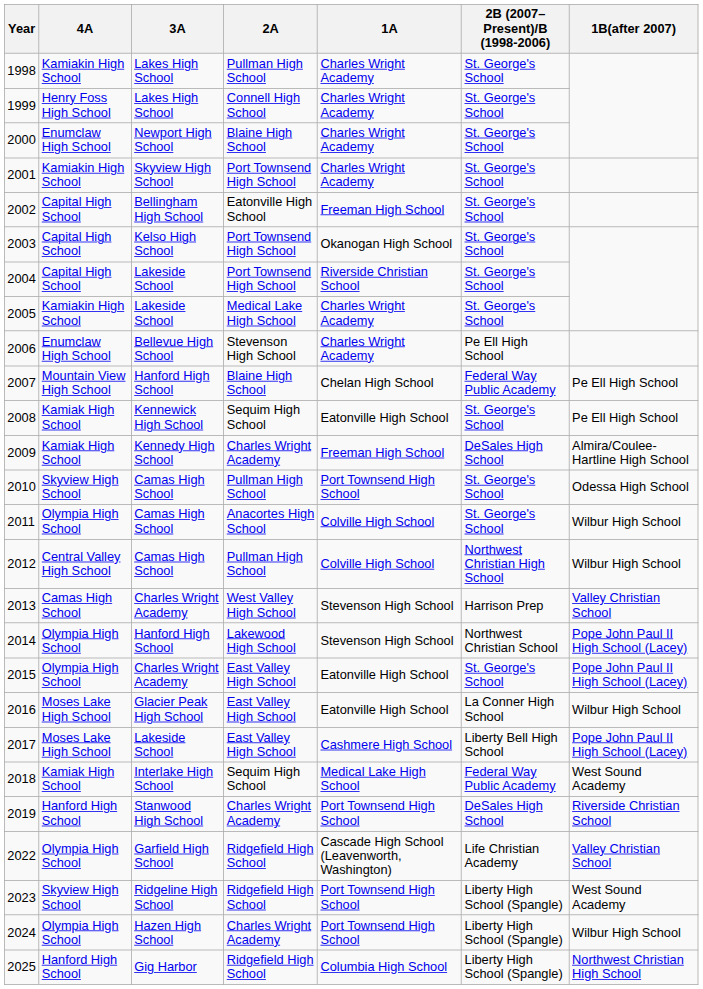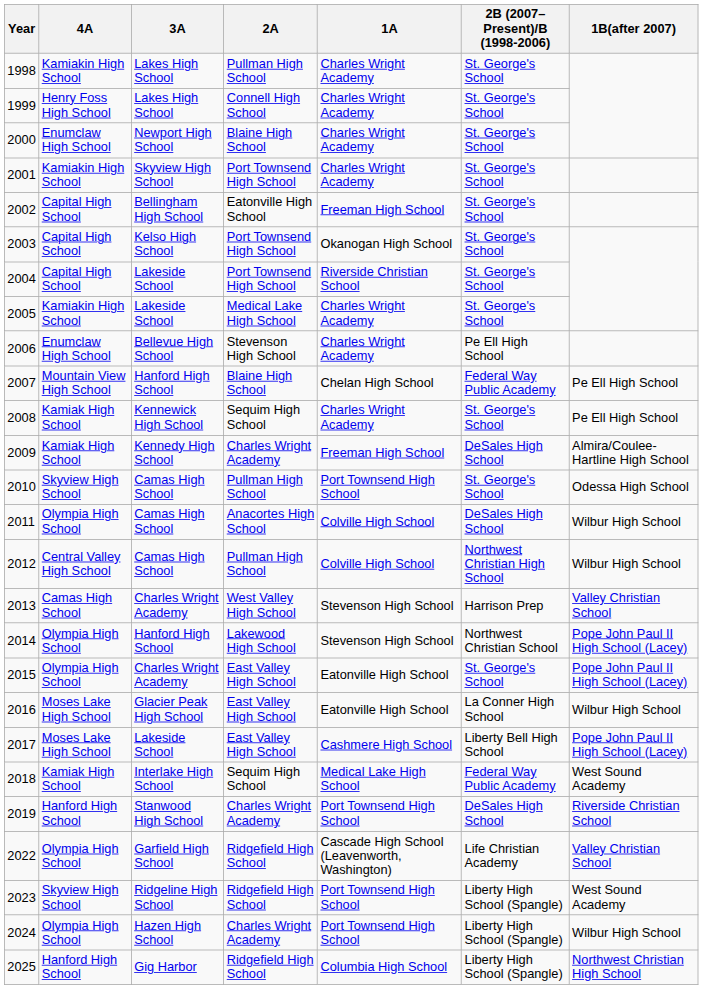 <table class="wikitable">
 <tr>
 <th>Year</th>
 <th>4A</th>
 <th>3A</th>
 <th>2A</th>
 <th>1A</th>
 <th>2B (2007–Present)/B (1998-2006)</th>
 <th>1B(after 2007)</th>
 </tr>
 <tr>
 <td>1998</td>
 <td><a href='#'>Kamiakin High School</a></td>
 <td><a href='#'>Lakes High School</a></td>
 <td><a href='#'>Pullman High School</a></td>
 <td><a href='#'>Charles Wright Academy</a></td>
 <td><a href='#'>St. George's School</a></td>
 </tr>
 <tr>
 <td>1999</td>
 <td><a href='#'>Henry Foss High School</a></td>
 <td><a href='#'>Lakes High School</a></td>
 <td><a href='#'>Connell High School</a></td>
 <td><a href='#'>Charles Wright Academy</a></td>
 <td><a href='#'>St. George's School</a></td>
 </tr>
 <tr>
 <td>2000</td>
 <td><a href='#'>Enumclaw High School</a></td>
 <td><a href='#'>Newport High School</a></td>
 <td><a href='#'>Blaine High School</a></td>
 <td><a href='#'>Charles Wright Academy</a></td>
 <td><a href='#'>St. George's School</a></td>
 </tr>
 <tr>
 <td>2001</td>
 <td><a href='#'>Kamiakin High School</a></td>
 <td><a href='#'>Skyview High School</a></td>
 <td><a href='#'>Port Townsend High School</a></td>
 <td><a href='#'>Charles Wright Academy</a></td>
 <td><a href='#'>St. George's School</a></td>
 <td></td>
 </tr>
 <tr>
 <td>2002</td>
 <td><a href='#'>Capital High School</a></td>
 <td><a href='#'>Bellingham High School</a></td>
 <td>Eatonville High School</td>
 <td><a href='#'>Freeman High School</a></td>
 <td><a href='#'>St. George's School</a></td>
 <td></td>
 </tr>
 <tr>
 <td>2003</td>
 <td><a href='#'>Capital High School</a></td>
 <td><a href='#'>Kelso High School</a></td>
 <td><a href='#'>Port Townsend High School</a></td>
 <td>Okanogan High School</td>
 <td><a href='#'>St. George's School</a></td>
 </tr>
 <tr>
 <td>2004</td>
 <td><a href='#'>Capital High School</a></td>
 <td><a href='#'>Lakeside School</a></td>
 <td><a href='#'>Port Townsend High School</a></td>
 <td><a href='#'>Riverside Christian School</a></td>
 <td><a href='#'>St. George's School</a></td>
 </tr>
 <tr>
 <td>2005</td>
 <td><a href='#'>Kamiakin High School</a></td>
 <td><a href='#'>Lakeside School</a></td>
 <td><a href='#'>Medical Lake High School</a></td>
 <td><a href='#'>Charles Wright Academy</a></td>
 <td><a href='#'>St. George's School</a></td>
 </tr>
 <tr>
 <td>2006</td>
 <td><a href='#'>Enumclaw High School</a></td>
 <td><a href='#'>Bellevue High School</a></td>
 <td>Stevenson High School</td>
 <td><a href='#'>Charles Wright Academy</a></td>
 <td>Pe Ell High School</td>
 <td></td>
 </tr>
 <tr>
 <td>2007</td>
 <td><a href='#'>Mountain View High School</a></td>
 <td><a href='#'>Hanford High School</a></td>
 <td><a href='#'>Blaine High School</a></td>
 <td>Chelan High School</td>
 <td><a href='#'>Federal Way Public Academy</a></td>
 <td>Pe Ell High School</td>
 </tr>
 <tr>
 <td>2008</td>
 <td><a href='#'>Kamiak High School</a></td>
 <td><a href='#'>Kennewick High School</a></td>
 <td>Sequim High School</td>
-<td>Eatonville High School</td>
+<td><a href='#'>Charles Wright Academy</a></td>
 <td><a href='#'>St. George's School</a></td>
 <td>Pe Ell High School</td>
 </tr>
 <tr>
 <td>2009</td>
 <td><a href='#'>Kamiak High School</a></td>
 <td><a href='#'>Kennedy High School</a></td>
 <td><a href='#'>Charles Wright Academy</a></td>
 <td><a href='#'>Freeman High School</a></td>
 <td><a href='#'>DeSales High School</a></td>
 <td>Almira/Coulee-Hartline High School</td>
 </tr>
 <tr>
 <td>2010</td>
 <td><a href='#'>Skyview High School</a></td>
 <td><a href='#'>Camas High School</a></td>
 <td><a href='#'>Pullman High School</a></td>
 <td><a href='#'>Port Townsend High School</a></td>
 <td><a href='#'>St. George's School</a></td>
 <td>Odessa High School</td>
 </tr>
 <tr>
 <td>2011</td>
 <td><a href='#'>Olympia High School</a></td>
 <td><a href='#'>Camas High School</a></td>
 <td><a href='#'>Anacortes High School</a></td>
 <td><a href='#'>Colville High School</a></td>
-<td><a href='#'>St. George's School</a></td>
+<td><a href='#'>DeSales High School</a></td>
 <td>Wilbur High School</td>
 </tr>
 <tr>
 <td>2012</td>
 <td><a href='#'>Central Valley High School</a></td>
 <td><a href='#'>Camas High School</a></td>
 <td><a href='#'>Pullman High School</a></td>
 <td><a href='#'>Colville High School</a></td>
 <td><a href='#'>Northwest Christian High School</a></td>
 <td>Wilbur High School</td>
 </tr>
 <tr>
 <td>2013</td>
 <td><a href='#'>Camas High School</a></td>
 <td><a href='#'>Charles Wright Academy</a></td>
 <td><a href='#'>West Valley High School</a></td>
 <td>Stevenson High School</td>
 <td>Harrison Prep</td>
 <td><a href='#'>Valley Christian School</a></td>
 </tr>
 <tr>
 <td>2014</td>
 <td><a href='#'>Olympia High School</a></td>
 <td><a href='#'>Hanford High School</a></td>
 <td><a href='#'>Lakewood High School</a></td>
 <td>Stevenson High School</td>
 <td>Northwest Christian School</td>
 <td><a href='#'>Pope John Paul II High School (Lacey)</a></td>
 </tr>
 <tr>
 <td>2015</td>
 <td><a href='#'>Olympia High School</a></td>
 <td><a href='#'>Charles Wright Academy</a></td>
 <td><a href='#'>East Valley High School</a></td>
 <td>Eatonville High School</td>
 <td><a href='#'>St. George's School</a></td>
 <td><a href='#'>Pope John Paul II High School (Lacey)</a></td>
 </tr>
 <tr>
 <td>2016</td>
 <td><a href='#'>Moses Lake High School</a></td>
 <td><a href='#'>Glacier Peak High School</a></td>
 <td><a href='#'>East Valley High School</a></td>
 <td>Eatonville High School</td>
 <td>La Conner High School</td>
 <td>Wilbur High School</td>
 </tr>
 <tr>
 <td>2017</td>
 <td><a href='#'>Moses Lake High School</a></td>
 <td><a href='#'>Lakeside School</a></td>
 <td><a href='#'>East Valley High School</a></td>
 <td><a href='#'>Cashmere High School</a></td>
 <td>Liberty Bell High School</td>
 <td><a href='#'>Pope John Paul II High School (Lacey)</a></td>
 </tr>
 <tr>
 <td>2018</td>
 <td><a href='#'>Kamiak High School</a></td>
 <td><a href='#'>Interlake High School</a></td>
 <td>Sequim High School</td>
 <td><a href='#'>Medical Lake High School</a></td>
 <td><a href='#'>Federal Way Public Academy</a></td>
 <td>West Sound Academy</td>
 </tr>
 <tr>
 <td>2019</td>
 <td><a href='#'>Hanford High School</a></td>
 <td><a href='#'>Stanwood High School</a></td>
 <td><a href='#'>Charles Wright Academy</a></td>
 <td><a href='#'>Port Townsend High School</a></td>
 <td><a href='#'>DeSales High School</a></td>
 <td><a href='#'>Riverside Christian School</a></td>
 </tr>
 <tr>
 <td>2022</td>
 <td><a href='#'>Olympia High School</a></td>
 <td><a href='#'>Garfield High School</a></td>
 <td><a href='#'>Ridgefield High School</a></td>
 <td>Cascade High School (Leavenworth, Washington)</td>
 <td>Life Christian Academy</td>
 <td><a href='#'>Valley Christian School</a></td>
 </tr>
 <tr>
 <td>2023</td>
 <td><a href='#'>Skyview High School</a></td>
 <td><a href='#'>Ridgeline High School</a></td>
 <td><a href='#'>Ridgefield High School</a></td>
 <td><a href='#'>Port Townsend High School</a></td>
 <td>Liberty High School (Spangle)</td>
 <td>West Sound Academy</td>
 </tr>
 <tr>
 <td>2024</td>
 <td><a href='#'>Olympia High School</a></td>
 <td><a href='#'>Hazen High School</a></td>
 <td><a href='#'>Charles Wright Academy</a></td>
 <td><a href='#'>Port Townsend High School</a></td>
 <td>Liberty High School (Spangle)</td>
 <td>Wilbur High School</td>
 </tr>
 <tr>
 <td>2025</td>
 <td><a href='#'>Hanford High School</a></td>
 <td><a href='#'>Gig Harbor</a></td>
 <td><a href='#'>Ridgefield High School</a></td>
 <td><a href='#'>Columbia High School</a></td>
 <td>Liberty High School (Spangle)</td>
 <td><a href='#'>Northwest Christian High School</a></td>
 </tr>
 </table>
